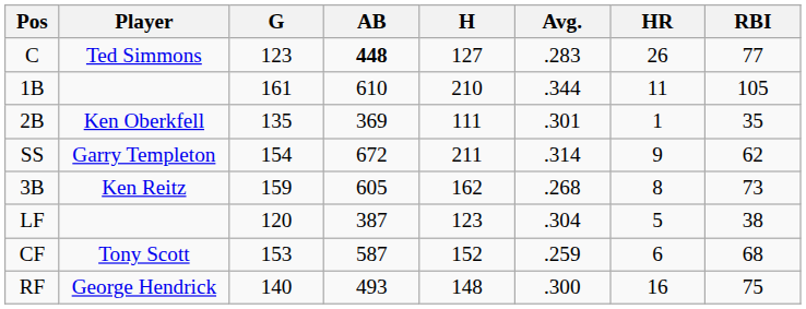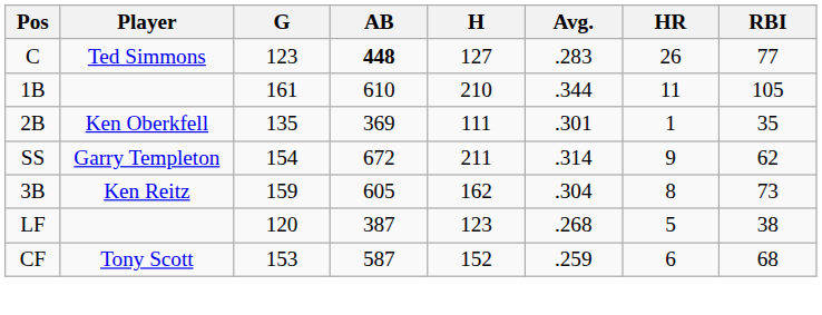 <table class="wikitable sortable">
 <tr>
 <th bgcolor="#DDDDFF" width="5%">Pos</th>
 <th bgcolor="#DDDDFF" width="16%">Player</th>
 <th bgcolor="#DDDDFF" width="9%">G</th>
 <th bgcolor="#DDDDFF" width="9%">AB</th>
 <th bgcolor="#DDDDFF" width="9%">H</th>
 <th bgcolor="#DDDDFF" width="9%">Avg.</th>
 <th bgcolor="#DDDDFF" width="9%">HR</th>
 <th bgcolor="#DDDDFF" width="9%">RBI</th>
 </tr>
 <tr align="center">
 <td>C</td>
 <td><a href='#'>Ted Simmons</a></td>
 <td>123</td>
 <td><strong>448</strong></td>
 <td>127</td>
 <td>.283</td>
 <td>26</td>
 <td>77</td>
 </tr>
 <tr align="center">
 <td>1B</td>
 <td></td>
 <td>161</td>
 <td>610</td>
 <td>210</td>
 <td>.344</td>
 <td>11</td>
 <td>105</td>
 </tr>
 <tr align="center">
 <td>2B</td>
 <td><a href='#'>Ken Oberkfell</a></td>
 <td>135</td>
 <td>369</td>
 <td>111</td>
 <td>.301</td>
 <td>1</td>
 <td>35</td>
 </tr>
 <tr align="center">
 <td>SS</td>
 <td><a href='#'>Garry Templeton</a></td>
 <td>154</td>
 <td>672</td>
 <td>211</td>
 <td>.314</td>
 <td>9</td>
 <td>62</td>
 </tr>
 <tr align="center">
 <td>3B</td>
 <td><a href='#'>Ken Reitz</a></td>
 <td>159</td>
 <td>605</td>
 <td>162</td>
-<td>.268</td>
+<td>.304</td>
 <td>8</td>
 <td>73</td>
 </tr>
 <tr align="center">
 <td>LF</td>
 <td></td>
 <td>120</td>
 <td>387</td>
 <td>123</td>
-<td>.304</td>
+<td>.268</td>
 <td>5</td>
 <td>38</td>
 </tr>
 <tr align="center">
 <td>CF</td>
 <td><a href='#'>Tony Scott</a></td>
 <td>153</td>
 <td>587</td>
 <td>152</td>
 <td>.259</td>
 <td>6</td>
 <td>68</td>
 </tr>
-<tr align="center">
-<td>RF</td>
-<td><a href='#'>George Hendrick</a></td>
-<td>140</td>
-<td>493</td>
-<td>148</td>
-<td>.300</td>
-<td>16</td>
-<td>75</td>
-</tr>
 </table>
